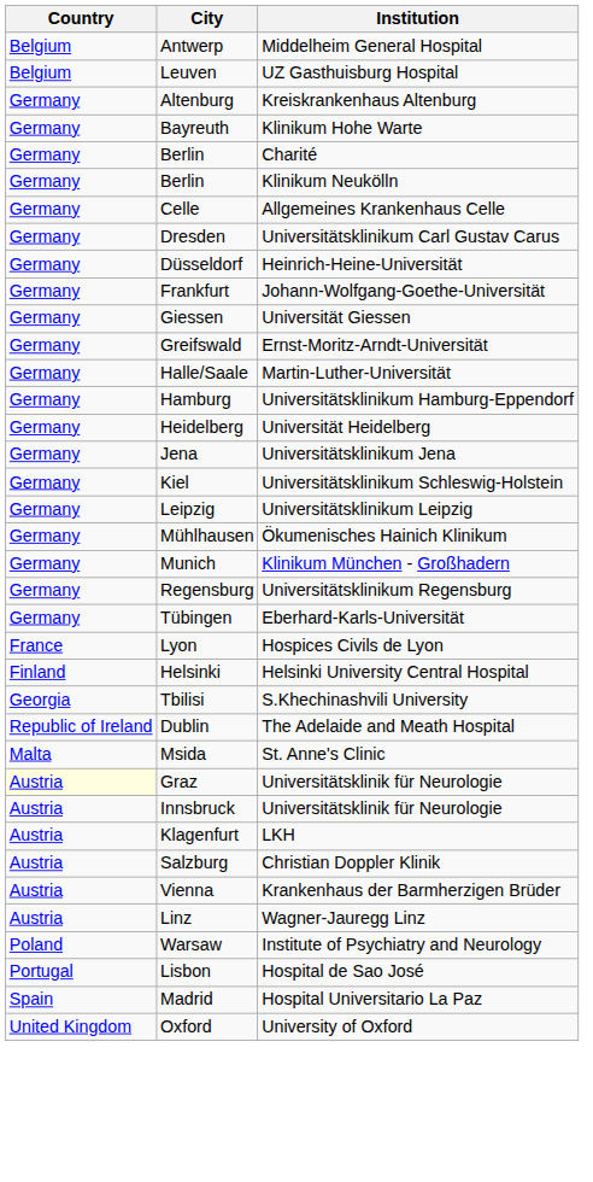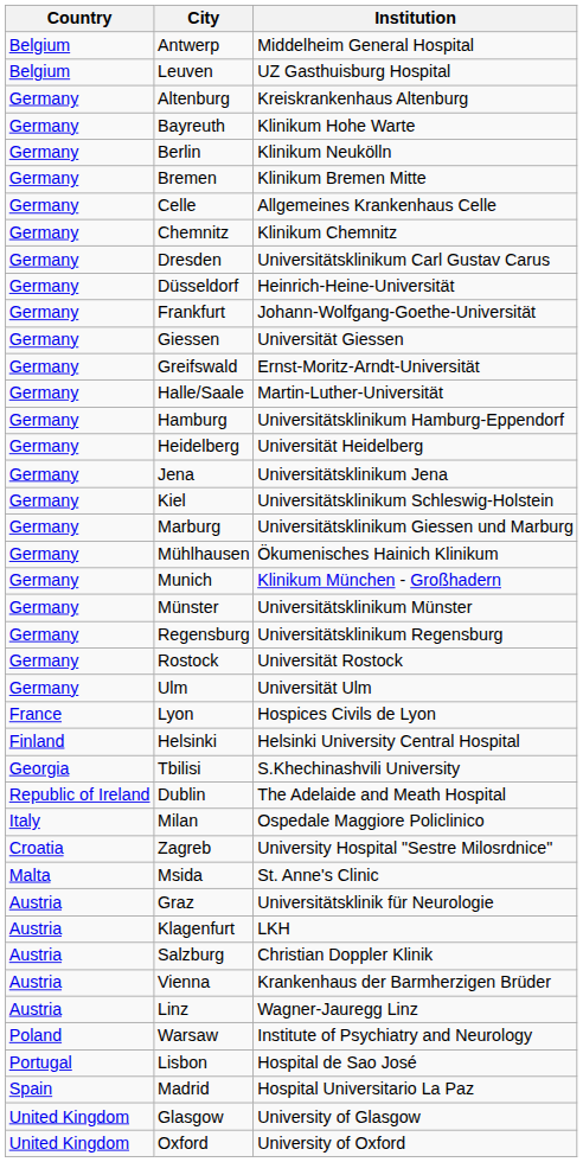 <table class="wikitable">
 <tr class="hintergrundfarbe5">
 <th>Country</th>
 <th>City</th>
 <th>Institution</th>
 </tr>
 <tr>
 <td><a href='#'>Belgium</a></td>
 <td>Antwerp</td>
 <td>Middelheim General Hospital</td>
 </tr>
 <tr>
 <td><a href='#'>Belgium</a></td>
 <td>Leuven</td>
 <td>UZ Gasthuisburg Hospital</td>
 </tr>
 <tr>
 <td><a href='#'>Germany</a></td>
 <td>Altenburg</td>
 <td>Kreiskrankenhaus Altenburg</td>
 </tr>
 <tr>
 <td><a href='#'>Germany</a></td>
 <td>Bayreuth</td>
 <td>Klinikum Hohe Warte</td>
 </tr>
 <tr>
 <td><a href='#'>Germany</a></td>
 <td>Berlin</td>
-<td>Charité</td>
+<td>Klinikum Neukölln</td>
 </tr>
 <tr>
 <td><a href='#'>Germany</a></td>
-<td>Berlin</td>
-<td>Klinikum Neukölln</td>
+<td>Bremen</td>
+<td>Klinikum Bremen Mitte</td>
 </tr>
 <tr>
 <td><a href='#'>Germany</a></td>
 <td>Celle</td>
 <td>Allgemeines Krankenhaus Celle</td>
+</tr>
+<tr>
+<td><a href='#'>Germany</a></td>
+<td>Chemnitz</td>
+<td>Klinikum Chemnitz</td>
 </tr>
 <tr>
 <td><a href='#'>Germany</a></td>
 <td>Dresden</td>
 <td>Universitätsklinikum Carl Gustav Carus</td>
 </tr>
 <tr>
 <td><a href='#'>Germany</a></td>
 <td>Düsseldorf</td>
 <td>Heinrich-Heine-Universität</td>
 </tr>
 <tr>
 <td><a href='#'>Germany</a></td>
 <td>Frankfurt</td>
 <td>Johann-Wolfgang-Goethe-Universität</td>
 </tr>
 <tr>
 <td><a href='#'>Germany</a></td>
 <td>Giessen</td>
 <td>Universität Giessen</td>
 </tr>
 <tr>
 <td><a href='#'>Germany</a></td>
 <td>Greifswald</td>
 <td>Ernst-Moritz-Arndt-Universität</td>
 </tr>
 <tr>
 <td><a href='#'>Germany</a></td>
 <td>Halle/Saale</td>
 <td>Martin-Luther-Universität</td>
 </tr>
 <tr>
 <td><a href='#'>Germany</a></td>
 <td>Hamburg</td>
 <td>Universitätsklinikum Hamburg-Eppendorf</td>
 </tr>
 <tr>
 <td><a href='#'>Germany</a></td>
 <td>Heidelberg</td>
 <td>Universität Heidelberg</td>
 </tr>
 <tr>
 <td><a href='#'>Germany</a></td>
 <td>Jena</td>
 <td>Universitätsklinikum Jena</td>
 </tr>
 <tr>
 <td><a href='#'>Germany</a></td>
 <td>Kiel</td>
 <td>Universitätsklinikum Schleswig-Holstein</td>
 </tr>
 <tr>
 <td><a href='#'>Germany</a></td>
-<td>Leipzig</td>
-<td>Universitätsklinikum Leipzig</td>
+<td>Marburg</td>
+<td>Universitätsklinikum Giessen und Marburg</td>
 </tr>
 <tr>
 <td><a href='#'>Germany</a></td>
 <td>Mühlhausen</td>
 <td>Ökumenisches Hainich Klinikum</td>
 </tr>
 <tr>
 <td><a href='#'>Germany</a></td>
 <td>Munich</td>
 <td><a href='#'>Klinikum München</a> - <a href='#'>Großhadern</a></td>
 </tr>
 <tr>
 <td><a href='#'>Germany</a></td>
+<td>Münster</td>
+<td>Universitätsklinikum Münster</td>
+</tr>
+<tr>
+<td><a href='#'>Germany</a></td>
 <td>Regensburg</td>
 <td>Universitätsklinikum Regensburg</td>
 </tr>
 <tr>
 <td><a href='#'>Germany</a></td>
-<td>Tübingen</td>
-<td>Eberhard-Karls-Universität</td>
+<td>Rostock</td>
+<td>Universität Rostock</td>
+</tr>
+<tr>
+<td><a href='#'>Germany</a></td>
+<td>Ulm</td>
+<td>Universität Ulm</td>
 </tr>
 <tr>
 <td><a href='#'>France</a></td>
 <td>Lyon</td>
 <td>Hospices Civils de Lyon</td>
 </tr>
 <tr>
 <td><a href='#'>Finland</a></td>
 <td>Helsinki</td>
 <td>Helsinki University Central Hospital</td>
 </tr>
 <tr>
 <td><a href='#'>Georgia</a></td>
 <td>Tbilisi</td>
 <td>S.Khechinashvili University</td>
 </tr>
 <tr>
 <td><a href='#'>Republic of Ireland</a></td>
 <td>Dublin</td>
 <td>The Adelaide and Meath Hospital</td>
 </tr>
 <tr>
+<td><a href='#'>Italy</a></td>
+<td>Milan</td>
+<td>Ospedale Maggiore Policlinico</td>
+</tr>
+<tr>
+<td><a href='#'>Croatia</a></td>
+<td>Zagreb</td>
+<td>University Hospital "Sestre Milosrdnice"</td>
+</tr>
+<tr>
 <td><a href='#'>Malta</a></td>
 <td>Msida</td>
 <td>St. Anne's Clinic</td>
 </tr>
 <tr>
-<td style="background: lightyellow;"><a href='#'>Austria</a></td>
+<td><a href='#'>Austria</a></td>
 <td>Graz</td>
-<td>Universitätsklinik für Neurologie</td>
-</tr>
-<tr>
-<td><a href='#'>Austria</a></td>
-<td>Innsbruck</td>
 <td>Universitätsklinik für Neurologie</td>
 </tr>
 <tr>
 <td><a href='#'>Austria</a></td>
 <td>Klagenfurt</td>
 <td>LKH</td>
 </tr>
 <tr>
 <td><a href='#'>Austria</a></td>
 <td>Salzburg</td>
 <td>Christian Doppler Klinik</td>
 </tr>
 <tr>
 <td><a href='#'>Austria</a></td>
 <td>Vienna</td>
 <td>Krankenhaus der Barmherzigen Brüder</td>
 </tr>
 <tr>
 <td><a href='#'>Austria</a></td>
 <td>Linz</td>
 <td>Wagner-Jauregg Linz</td>
 </tr>
 <tr>
 <td><a href='#'>Poland</a></td>
 <td>Warsaw</td>
 <td>Institute of Psychiatry and Neurology</td>
 </tr>
 <tr>
 <td><a href='#'>Portugal</a></td>
 <td>Lisbon</td>
 <td>Hospital de Sao José</td>
 </tr>
 <tr>
 <td><a href='#'>Spain</a></td>
 <td>Madrid</td>
 <td>Hospital Universitario La Paz</td>
 </tr>
 <tr>
 <td><a href='#'>United Kingdom</a></td>
+<td>Glasgow</td>
+<td>University of Glasgow</td>
+</tr>
+<tr>
+<td><a href='#'>United Kingdom</a></td>
 <td>Oxford</td>
 <td>University of Oxford</td>
 </tr>
 </table>
